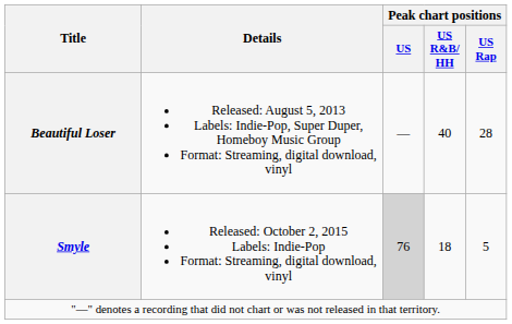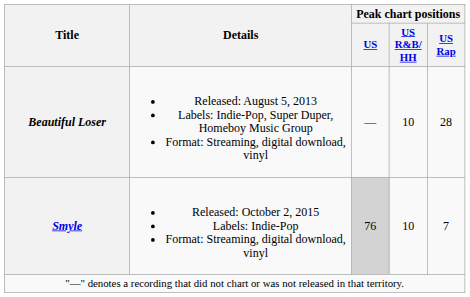 <table class="wikitable plainrowheaders" style="text-align:center;">
 <tr>
 <th rowspan="2" scope="col" style="width:10em;">Title</th>
 <th rowspan="2" scope="col" style="width:18em;">Details</th>
 <th colspan="3" scope="col" style="width:9em;">Peak chart positions</th>
 </tr>
 <tr>
 <th scope="col" style="width:3em;font-size:90%;"><a href='#'>US</a><br></th>
 <th scope="col" style="width:3em;font-size:90%;"><a href='#'>US R&B/<br>HH</a><br></th>
 <th scope="col" style="width:3em;font-size:90%;"><a href='#'>US<br>Rap</a><br></th>
 </tr>
 <tr>
 <th scope="row"><em>Beautiful Loser</em></th>
 <td><br><ul><li>Released: August 5, 2013</li><li>Labels: Indie-Pop, Super Duper, Homeboy Music Group</li><li>Format: Streaming, digital download, vinyl</li></ul></td>
 <td>—</td>
-<td>40</td>
+<td>10</td>
 <td>28</td>
 </tr>
 <tr>
 <th scope="row"><em><a href='#'>Smyle</a></em></th>
 <td><br><ul><li>Released: October 2, 2015</li><li>Labels: Indie-Pop</li><li>Format: Streaming, digital download, vinyl</li></ul></td>
 <td style="background: lightgrey;">76</td>
-<td>18</td>
-<td>5</td>
+<td>10</td>
+<td>7</td>
 </tr>
 <tr>
 <td colspan="12" style="font-size:90%">"—" denotes a recording that did not chart or was not released in that territory.</td>
 </tr>
 </table>
